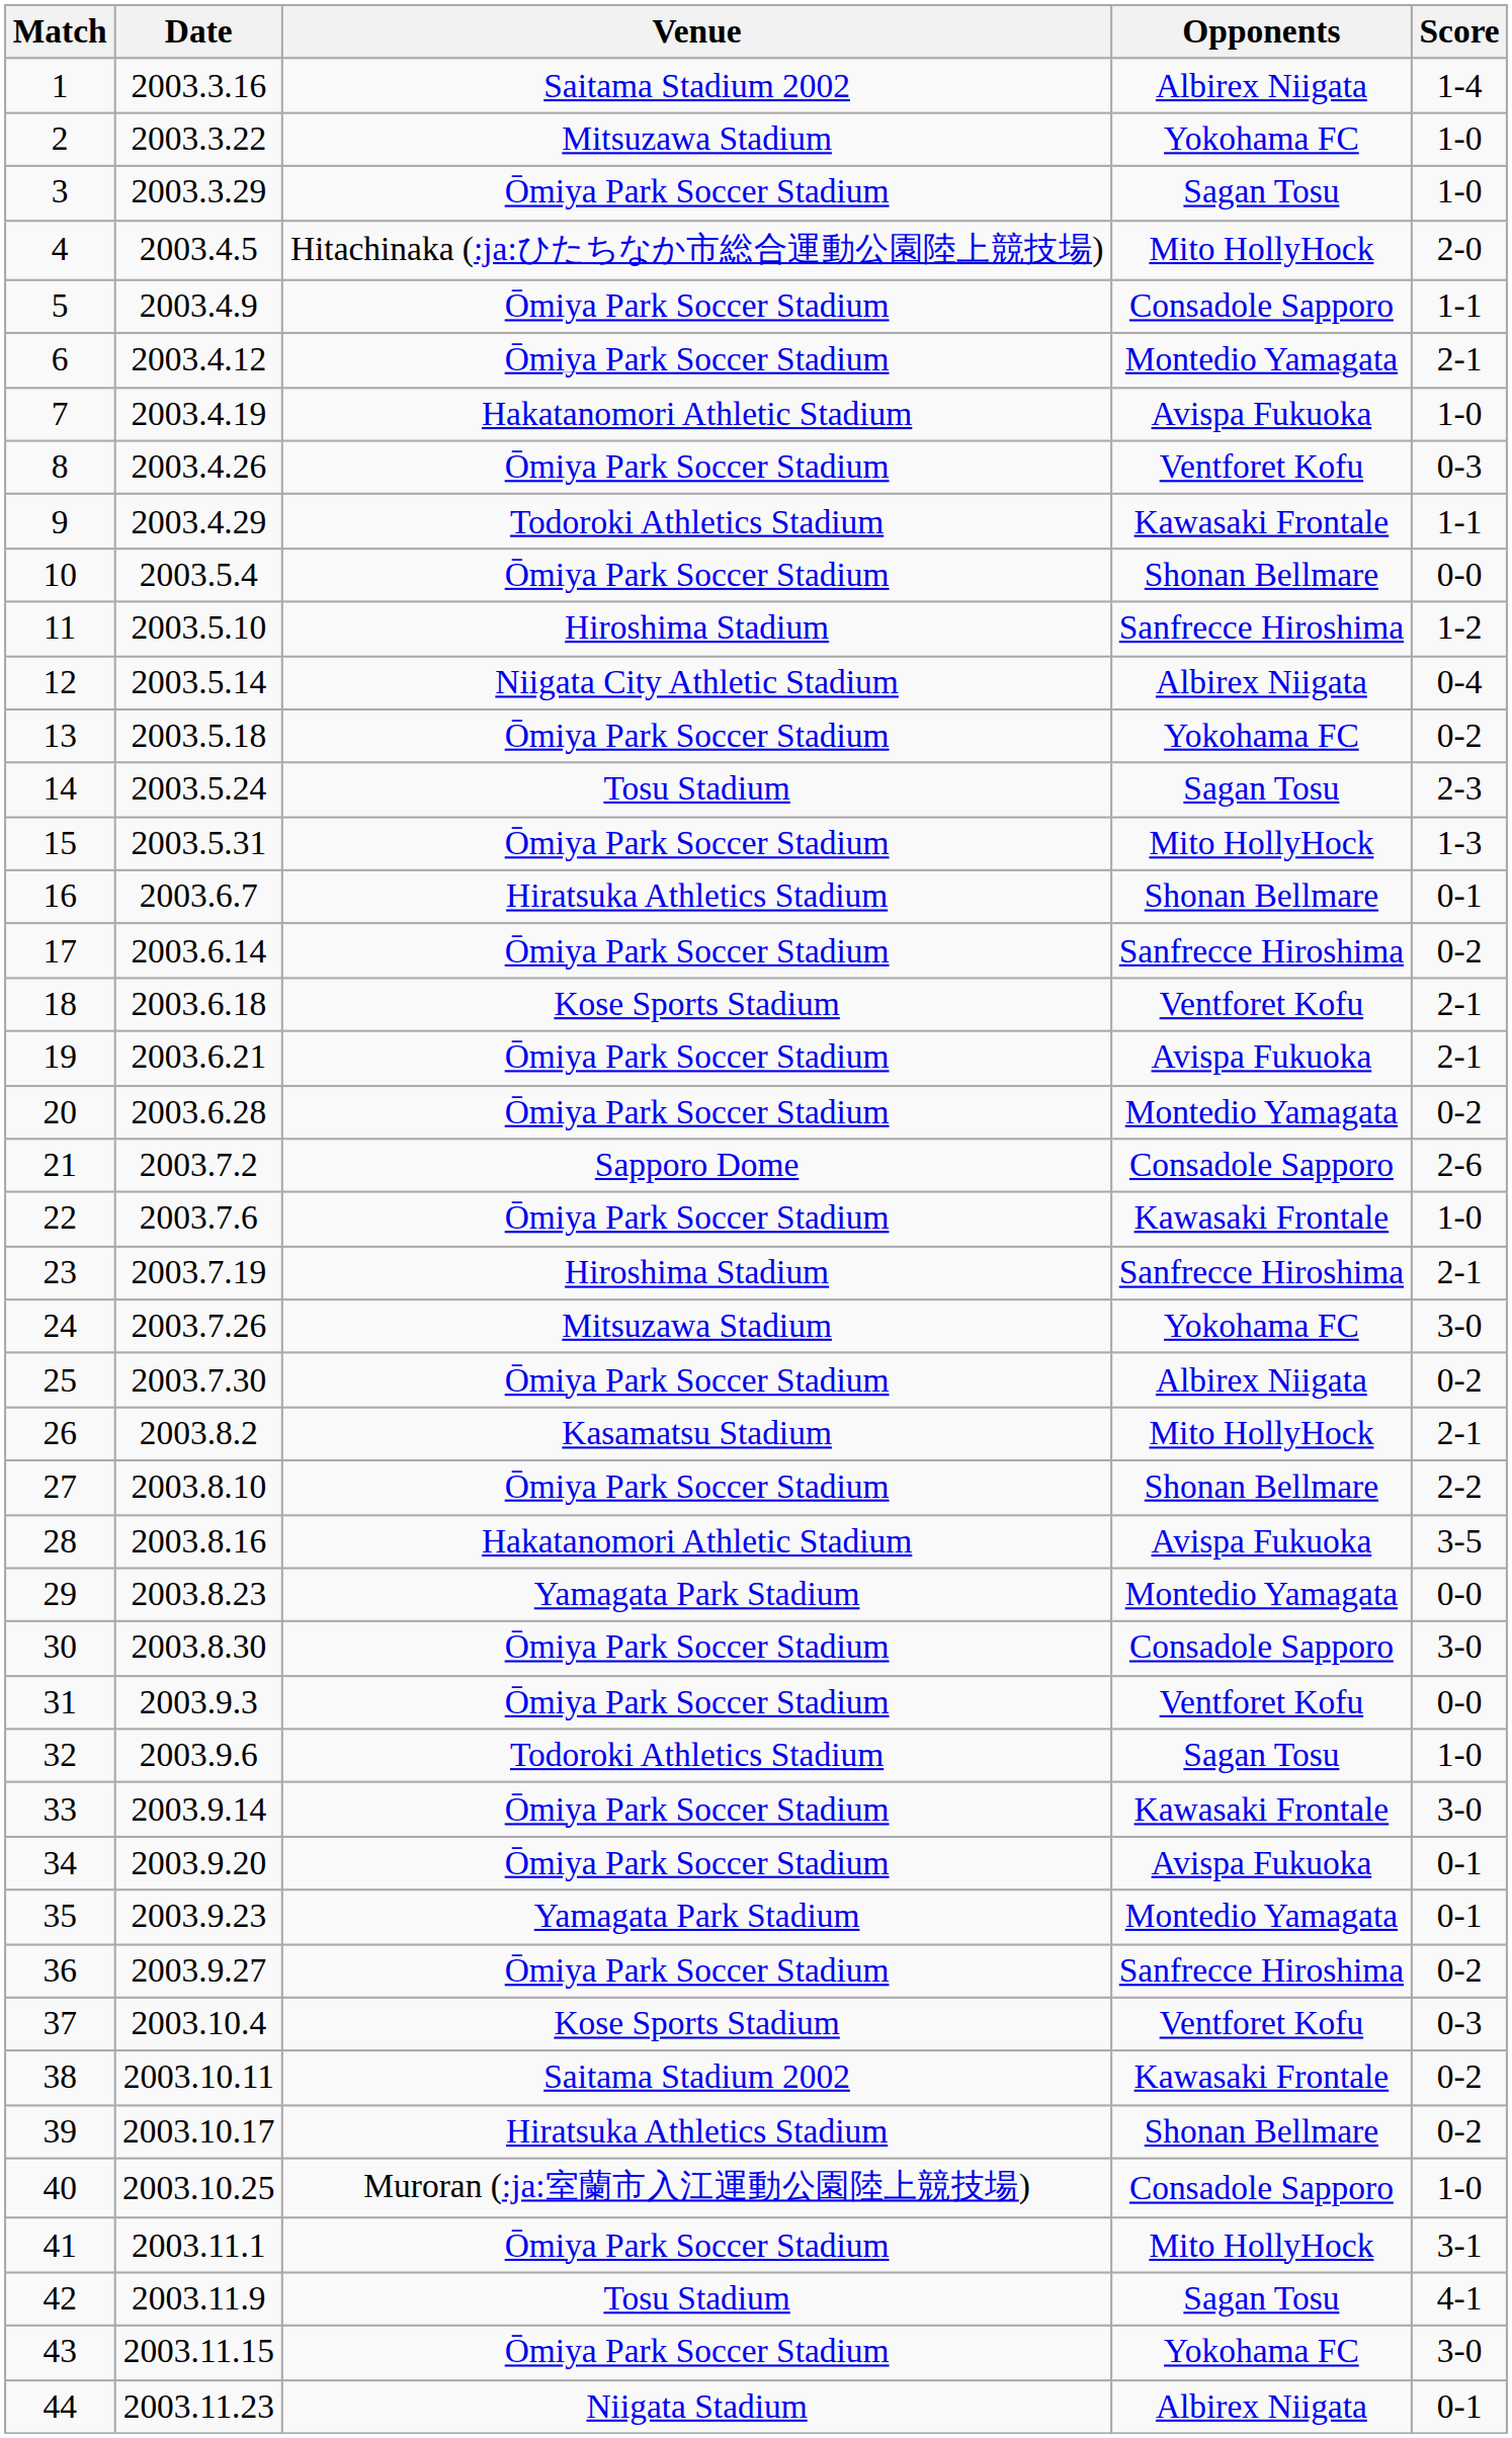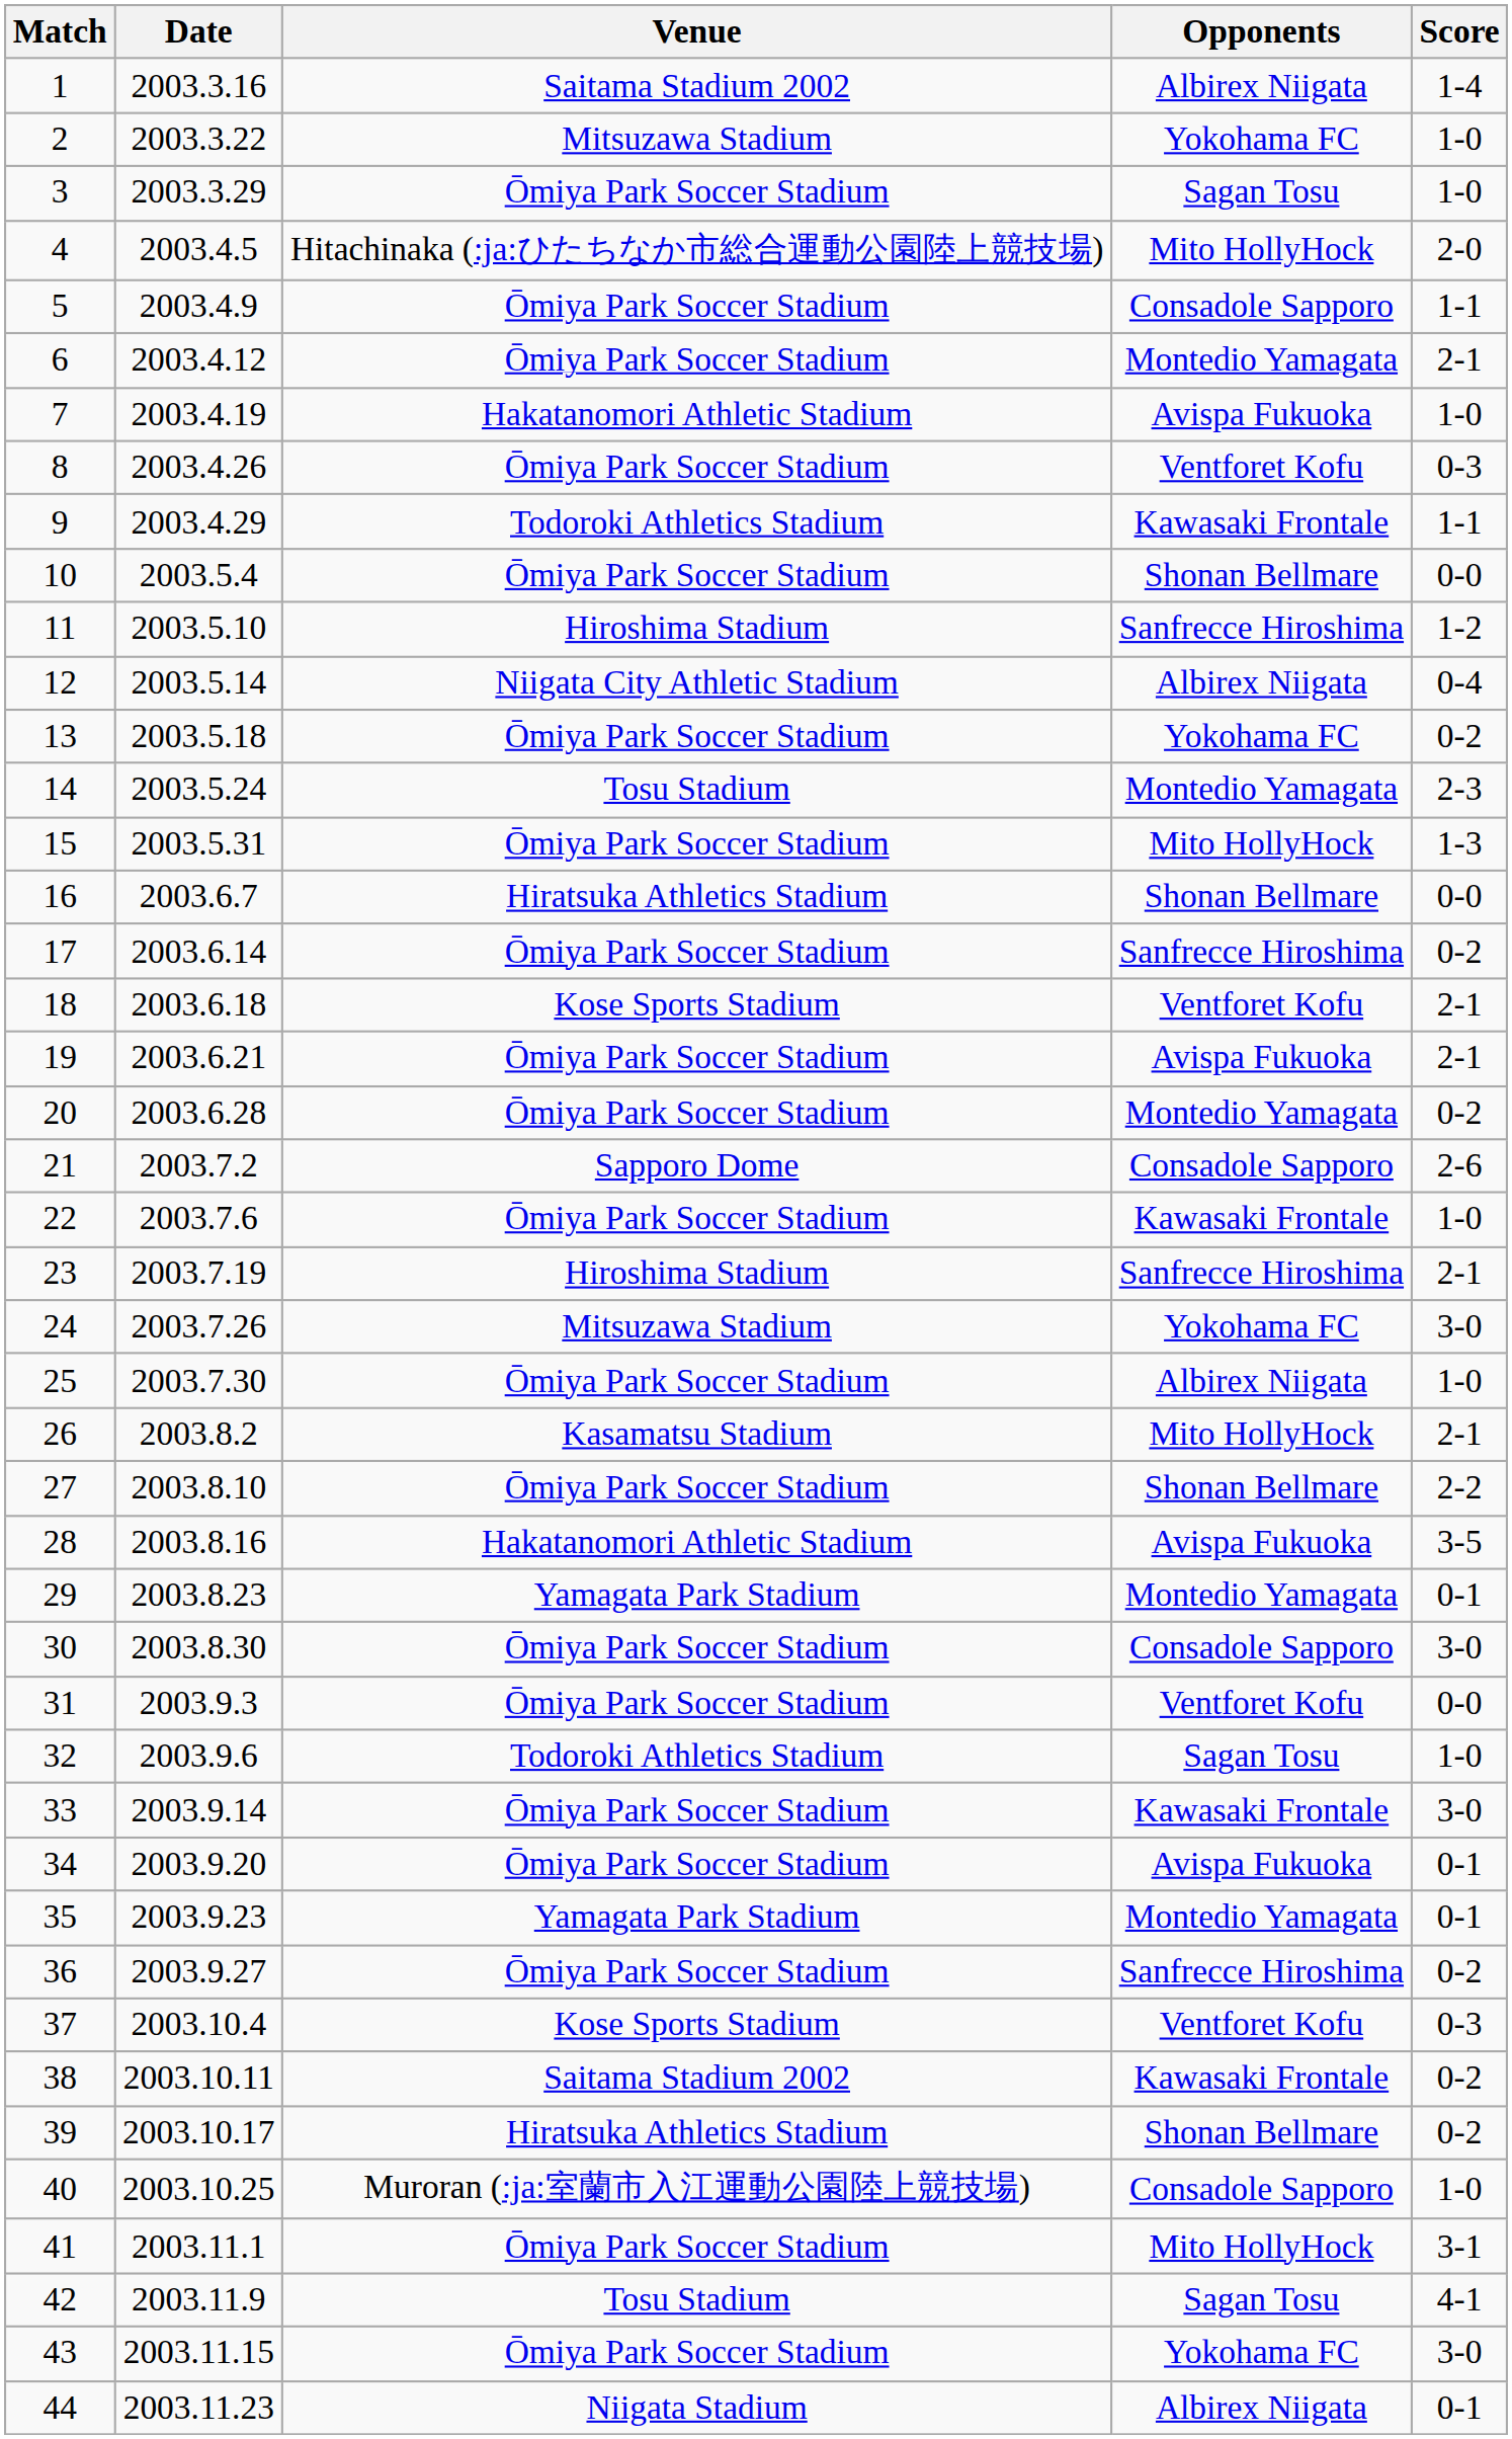 <table class="wikitable" style="text-align:center;">
 <tr>
 <th>Match</th>
 <th>Date</th>
 <th>Venue</th>
 <th>Opponents</th>
 <th>Score</th>
 </tr>
 <tr>
 <td>1</td>
 <td>2003.3.16</td>
 <td><a href='#'>Saitama Stadium 2002</a></td>
 <td><a href='#'>Albirex Niigata</a></td>
 <td>1-4</td>
 </tr>
 <tr>
 <td>2</td>
 <td>2003.3.22</td>
 <td><a href='#'>Mitsuzawa Stadium</a></td>
 <td><a href='#'>Yokohama FC</a></td>
 <td>1-0</td>
 </tr>
 <tr>
 <td>3</td>
 <td>2003.3.29</td>
 <td><a href='#'>Ōmiya Park Soccer Stadium</a></td>
 <td><a href='#'>Sagan Tosu</a></td>
 <td>1-0</td>
 </tr>
 <tr>
 <td>4</td>
 <td>2003.4.5</td>
 <td>Hitachinaka (<a href='#'>:ja:ひたちなか市総合運動公園陸上競技場</a>)</td>
 <td><a href='#'>Mito HollyHock</a></td>
 <td>2-0</td>
 </tr>
 <tr>
 <td>5</td>
 <td>2003.4.9</td>
 <td><a href='#'>Ōmiya Park Soccer Stadium</a></td>
 <td><a href='#'>Consadole Sapporo</a></td>
 <td>1-1</td>
 </tr>
 <tr>
 <td>6</td>
 <td>2003.4.12</td>
 <td><a href='#'>Ōmiya Park Soccer Stadium</a></td>
 <td><a href='#'>Montedio Yamagata</a></td>
 <td>2-1</td>
 </tr>
 <tr>
 <td>7</td>
 <td>2003.4.19</td>
 <td><a href='#'>Hakatanomori Athletic Stadium</a></td>
 <td><a href='#'>Avispa Fukuoka</a></td>
 <td>1-0</td>
 </tr>
 <tr>
 <td>8</td>
 <td>2003.4.26</td>
 <td><a href='#'>Ōmiya Park Soccer Stadium</a></td>
 <td><a href='#'>Ventforet Kofu</a></td>
 <td>0-3</td>
 </tr>
 <tr>
 <td>9</td>
 <td>2003.4.29</td>
 <td><a href='#'>Todoroki Athletics Stadium</a></td>
 <td><a href='#'>Kawasaki Frontale</a></td>
 <td>1-1</td>
 </tr>
 <tr>
 <td>10</td>
 <td>2003.5.4</td>
 <td><a href='#'>Ōmiya Park Soccer Stadium</a></td>
 <td><a href='#'>Shonan Bellmare</a></td>
 <td>0-0</td>
 </tr>
 <tr>
 <td>11</td>
 <td>2003.5.10</td>
 <td><a href='#'>Hiroshima Stadium</a></td>
 <td><a href='#'>Sanfrecce Hiroshima</a></td>
 <td>1-2</td>
 </tr>
 <tr>
 <td>12</td>
 <td>2003.5.14</td>
 <td><a href='#'>Niigata City Athletic Stadium</a></td>
 <td><a href='#'>Albirex Niigata</a></td>
 <td>0-4</td>
 </tr>
 <tr>
 <td>13</td>
 <td>2003.5.18</td>
 <td><a href='#'>Ōmiya Park Soccer Stadium</a></td>
 <td><a href='#'>Yokohama FC</a></td>
 <td>0-2</td>
 </tr>
 <tr>
 <td>14</td>
 <td>2003.5.24</td>
 <td><a href='#'>Tosu Stadium</a></td>
-<td><a href='#'>Sagan Tosu</a></td>
+<td><a href='#'>Montedio Yamagata</a></td>
 <td>2-3</td>
 </tr>
 <tr>
 <td>15</td>
 <td>2003.5.31</td>
 <td><a href='#'>Ōmiya Park Soccer Stadium</a></td>
 <td><a href='#'>Mito HollyHock</a></td>
 <td>1-3</td>
 </tr>
 <tr>
 <td>16</td>
 <td>2003.6.7</td>
 <td><a href='#'>Hiratsuka Athletics Stadium</a></td>
 <td><a href='#'>Shonan Bellmare</a></td>
-<td>0-1</td>
+<td>0-0</td>
 </tr>
 <tr>
 <td>17</td>
 <td>2003.6.14</td>
 <td><a href='#'>Ōmiya Park Soccer Stadium</a></td>
 <td><a href='#'>Sanfrecce Hiroshima</a></td>
 <td>0-2</td>
 </tr>
 <tr>
 <td>18</td>
 <td>2003.6.18</td>
 <td><a href='#'>Kose Sports Stadium</a></td>
 <td><a href='#'>Ventforet Kofu</a></td>
 <td>2-1</td>
 </tr>
 <tr>
 <td>19</td>
 <td>2003.6.21</td>
 <td><a href='#'>Ōmiya Park Soccer Stadium</a></td>
 <td><a href='#'>Avispa Fukuoka</a></td>
 <td>2-1</td>
 </tr>
 <tr>
 <td>20</td>
 <td>2003.6.28</td>
 <td><a href='#'>Ōmiya Park Soccer Stadium</a></td>
 <td><a href='#'>Montedio Yamagata</a></td>
 <td>0-2</td>
 </tr>
 <tr>
 <td>21</td>
 <td>2003.7.2</td>
 <td><a href='#'>Sapporo Dome</a></td>
 <td><a href='#'>Consadole Sapporo</a></td>
 <td>2-6</td>
 </tr>
 <tr>
 <td>22</td>
 <td>2003.7.6</td>
 <td><a href='#'>Ōmiya Park Soccer Stadium</a></td>
 <td><a href='#'>Kawasaki Frontale</a></td>
 <td>1-0</td>
 </tr>
 <tr>
 <td>23</td>
 <td>2003.7.19</td>
 <td><a href='#'>Hiroshima Stadium</a></td>
 <td><a href='#'>Sanfrecce Hiroshima</a></td>
 <td>2-1</td>
 </tr>
 <tr>
 <td>24</td>
 <td>2003.7.26</td>
 <td><a href='#'>Mitsuzawa Stadium</a></td>
 <td><a href='#'>Yokohama FC</a></td>
 <td>3-0</td>
 </tr>
 <tr>
 <td>25</td>
 <td>2003.7.30</td>
 <td><a href='#'>Ōmiya Park Soccer Stadium</a></td>
 <td><a href='#'>Albirex Niigata</a></td>
-<td>0-2</td>
+<td>1-0</td>
 </tr>
 <tr>
 <td>26</td>
 <td>2003.8.2</td>
 <td><a href='#'>Kasamatsu Stadium</a></td>
 <td><a href='#'>Mito HollyHock</a></td>
 <td>2-1</td>
 </tr>
 <tr>
 <td>27</td>
 <td>2003.8.10</td>
 <td><a href='#'>Ōmiya Park Soccer Stadium</a></td>
 <td><a href='#'>Shonan Bellmare</a></td>
 <td>2-2</td>
 </tr>
 <tr>
 <td>28</td>
 <td>2003.8.16</td>
 <td><a href='#'>Hakatanomori Athletic Stadium</a></td>
 <td><a href='#'>Avispa Fukuoka</a></td>
 <td>3-5</td>
 </tr>
 <tr>
 <td>29</td>
 <td>2003.8.23</td>
 <td><a href='#'>Yamagata Park Stadium</a></td>
 <td><a href='#'>Montedio Yamagata</a></td>
-<td>0-0</td>
+<td>0-1</td>
 </tr>
 <tr>
 <td>30</td>
 <td>2003.8.30</td>
 <td><a href='#'>Ōmiya Park Soccer Stadium</a></td>
 <td><a href='#'>Consadole Sapporo</a></td>
 <td>3-0</td>
 </tr>
 <tr>
 <td>31</td>
 <td>2003.9.3</td>
 <td><a href='#'>Ōmiya Park Soccer Stadium</a></td>
 <td><a href='#'>Ventforet Kofu</a></td>
 <td>0-0</td>
 </tr>
 <tr>
 <td>32</td>
 <td>2003.9.6</td>
 <td><a href='#'>Todoroki Athletics Stadium</a></td>
 <td><a href='#'>Sagan Tosu</a></td>
 <td>1-0</td>
 </tr>
 <tr>
 <td>33</td>
 <td>2003.9.14</td>
 <td><a href='#'>Ōmiya Park Soccer Stadium</a></td>
 <td><a href='#'>Kawasaki Frontale</a></td>
 <td>3-0</td>
 </tr>
 <tr>
 <td>34</td>
 <td>2003.9.20</td>
 <td><a href='#'>Ōmiya Park Soccer Stadium</a></td>
 <td><a href='#'>Avispa Fukuoka</a></td>
 <td>0-1</td>
 </tr>
 <tr>
 <td>35</td>
 <td>2003.9.23</td>
 <td><a href='#'>Yamagata Park Stadium</a></td>
 <td><a href='#'>Montedio Yamagata</a></td>
 <td>0-1</td>
 </tr>
 <tr>
 <td>36</td>
 <td>2003.9.27</td>
 <td><a href='#'>Ōmiya Park Soccer Stadium</a></td>
 <td><a href='#'>Sanfrecce Hiroshima</a></td>
 <td>0-2</td>
 </tr>
 <tr>
 <td>37</td>
 <td>2003.10.4</td>
 <td><a href='#'>Kose Sports Stadium</a></td>
 <td><a href='#'>Ventforet Kofu</a></td>
 <td>0-3</td>
 </tr>
 <tr>
 <td>38</td>
 <td>2003.10.11</td>
 <td><a href='#'>Saitama Stadium 2002</a></td>
 <td><a href='#'>Kawasaki Frontale</a></td>
 <td>0-2</td>
 </tr>
 <tr>
 <td>39</td>
 <td>2003.10.17</td>
 <td><a href='#'>Hiratsuka Athletics Stadium</a></td>
 <td><a href='#'>Shonan Bellmare</a></td>
 <td>0-2</td>
 </tr>
 <tr>
 <td>40</td>
 <td>2003.10.25</td>
 <td>Muroran (<a href='#'>:ja:室蘭市入江運動公園陸上競技場</a>)</td>
 <td><a href='#'>Consadole Sapporo</a></td>
 <td>1-0</td>
 </tr>
 <tr>
 <td>41</td>
 <td>2003.11.1</td>
 <td><a href='#'>Ōmiya Park Soccer Stadium</a></td>
 <td><a href='#'>Mito HollyHock</a></td>
 <td>3-1</td>
 </tr>
 <tr>
 <td>42</td>
 <td>2003.11.9</td>
 <td><a href='#'>Tosu Stadium</a></td>
 <td><a href='#'>Sagan Tosu</a></td>
 <td>4-1</td>
 </tr>
 <tr>
 <td>43</td>
 <td>2003.11.15</td>
 <td><a href='#'>Ōmiya Park Soccer Stadium</a></td>
 <td><a href='#'>Yokohama FC</a></td>
 <td>3-0</td>
 </tr>
 <tr>
 <td>44</td>
 <td>2003.11.23</td>
 <td><a href='#'>Niigata Stadium</a></td>
 <td><a href='#'>Albirex Niigata</a></td>
 <td>0-1</td>
 </tr>
 </table>
